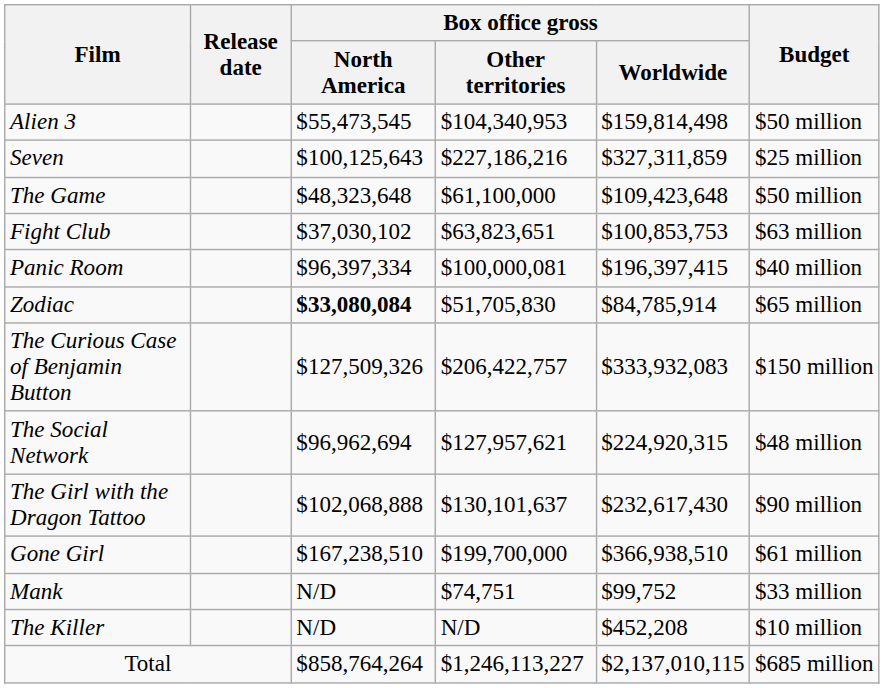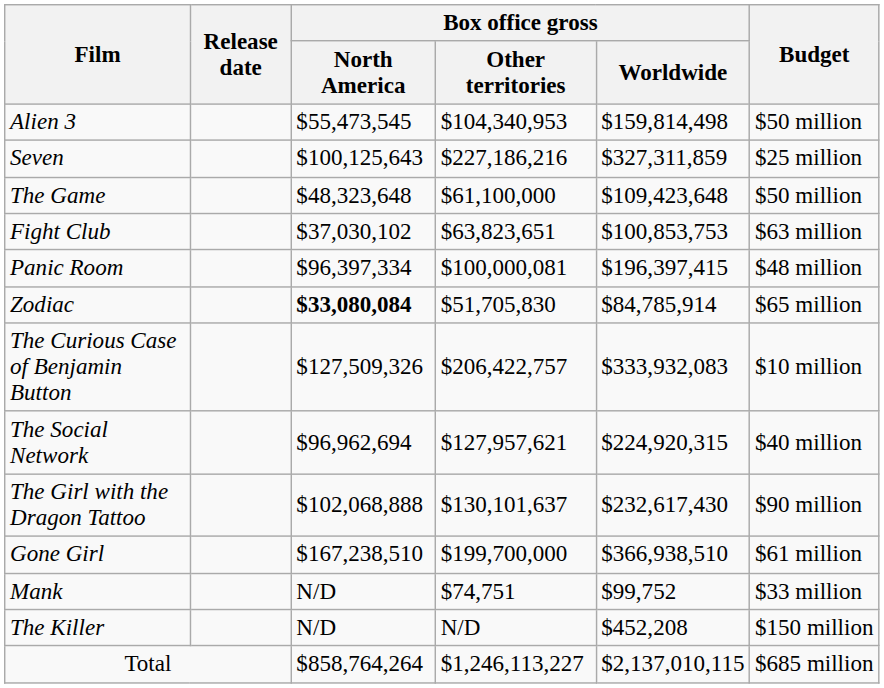 <table class="wikitable sortable">
 <tr>
 <th rowspan="2" style="text-align:center;">Film</th>
 <th rowspan="2" style="text-align:center;">Release date</th>
 <th colspan="3" style="text-align:center;">Box office gross</th>
 <th rowspan="2" style="text-align:center;">Budget</th>
 </tr>
 <tr>
 <th style="text-align:center;">North America</th>
 <th style="text-align:center;">Other territories</th>
 <th style="text-align:center;">Worldwide</th>
 </tr>
 <tr>
 <td><em>Alien 3</em></td>
 <td></td>
 <td>$55,473,545</td>
 <td>$104,340,953</td>
 <td>$159,814,498</td>
 <td>$50 million</td>
 </tr>
 <tr>
 <td><em>Seven</em></td>
 <td></td>
 <td>$100,125,643</td>
 <td>$227,186,216</td>
 <td>$327,311,859</td>
 <td>$25 million</td>
 </tr>
 <tr>
 <td><em>The Game</em></td>
 <td></td>
 <td>$48,323,648</td>
 <td>$61,100,000</td>
 <td>$109,423,648</td>
 <td>$50 million</td>
 </tr>
 <tr>
 <td><em>Fight Club</em></td>
 <td></td>
 <td>$37,030,102</td>
 <td>$63,823,651</td>
 <td>$100,853,753</td>
 <td>$63 million</td>
 </tr>
 <tr>
 <td><em>Panic Room</em></td>
 <td></td>
 <td>$96,397,334</td>
 <td>$100,000,081</td>
 <td>$196,397,415</td>
-<td>$40 million</td>
+<td>$48 million</td>
 </tr>
 <tr>
 <td><em>Zodiac</em></td>
 <td></td>
 <td><strong>$33,080,084</strong></td>
 <td>$51,705,830</td>
 <td>$84,785,914</td>
 <td>$65 million</td>
 </tr>
 <tr>
 <td><em>The Curious Case of Benjamin Button</em></td>
 <td></td>
 <td>$127,509,326</td>
 <td>$206,422,757</td>
 <td>$333,932,083</td>
-<td>$150 million</td>
+<td>$10 million</td>
 </tr>
 <tr>
 <td><em>The Social Network</em></td>
 <td></td>
 <td>$96,962,694</td>
 <td>$127,957,621</td>
 <td>$224,920,315</td>
-<td>$48 million</td>
+<td>$40 million</td>
 </tr>
 <tr>
 <td><em>The Girl with the Dragon Tattoo</em></td>
 <td></td>
 <td>$102,068,888</td>
 <td>$130,101,637</td>
 <td>$232,617,430</td>
 <td>$90 million</td>
 </tr>
 <tr>
 <td><em>Gone Girl</em></td>
 <td></td>
 <td>$167,238,510</td>
 <td>$199,700,000</td>
 <td>$366,938,510</td>
 <td>$61 million</td>
 </tr>
 <tr>
 <td><em>Mank</em></td>
 <td></td>
 <td>N/D</td>
 <td>$74,751</td>
 <td>$99,752</td>
 <td>$33 million</td>
 </tr>
 <tr>
 <td><em>The Killer</em></td>
 <td></td>
 <td>N/D</td>
 <td>N/D</td>
 <td>$452,208</td>
-<td>$10 million</td>
+<td>$150 million</td>
 </tr>
 <tr>
 <td colspan="2" style="text-align:center;">Total</td>
 <td>$858,764,264</td>
 <td>$1,246,113,227</td>
 <td>$2,137,010,115</td>
 <td>$685 million</td>
 </tr>
 </table>
